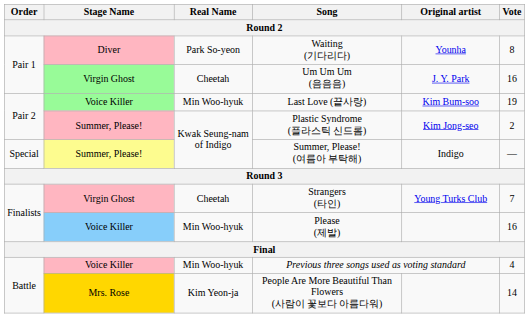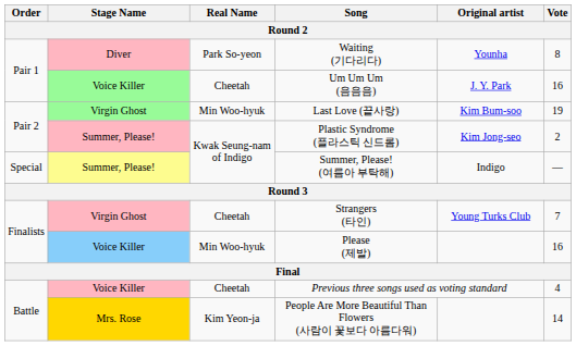 <table class="wikitable" style="text-align:center; width:95%;">
 <tr>
 <th style="width:1%;">Order</th>
 <th style="width:20%;">Stage Name</th>
 <th style="width:12%;">Real Name</th>
 <th style="width:23%;">Song</th>
 <th style="width:15%;">Original artist</th>
 <th style="width:1%;">Vote</th>
 </tr>
 <tr>
 <th colspan=6>Round 2</th>
 </tr>
 <tr>
 <td rowspan=2>Pair 1</td>
 <td bgcolor="lightpink">Diver</td>
 <td>Park So-yeon</td>
 <td>Waiting<br>(기다리다)</td>
 <td><a href='#'>Younha</a></td>
 <td>8</td>
 </tr>
 <tr>
-<td bgcolor="palegreen">Virgin Ghost</td>
+<td bgcolor="palegreen">Voice Killer</td>
 <td>Cheetah</td>
 <td>Um Um Um<br>(음음음)</td>
 <td><a href='#'>J. Y. Park</a></td>
 <td>16</td>
 </tr>
 <tr>
 <td rowspan=2>Pair 2</td>
-<td bgcolor="palegreen">Voice Killer</td>
+<td bgcolor="palegreen">Virgin Ghost</td>
 <td>Min Woo-hyuk</td>
 <td>Last Love (끝사랑)</td>
 <td><a href='#'>Kim Bum-soo</a></td>
 <td>19</td>
 </tr>
 <tr>
 <td bgcolor="lightpink">Summer, Please!</td>
 <td rowspan=2>Kwak Seung-nam of Indigo</td>
 <td>Plastic Syndrome<br>(플라스틱 신드롬)</td>
 <td><a href='#'>Kim Jong-seo</a></td>
 <td>2</td>
 </tr>
 <tr>
 <td>Special</td>
 <td bgcolor="#FDFC8F">Summer, Please!</td>
 <td>Summer, Please!<br>(여름아 부탁해)</td>
 <td>Indigo</td>
 <td>—</td>
 </tr>
 <tr>
 <th colspan=6>Round 3</th>
 </tr>
 <tr>
 <td rowspan=2>Finalists</td>
 <td bgcolor="lightpink">Virgin Ghost</td>
 <td>Cheetah</td>
 <td>Strangers<br>(타인)</td>
 <td><a href='#'>Young Turks Club</a></td>
 <td>7</td>
 </tr>
 <tr>
 <td bgcolor="lightskyblue">Voice Killer</td>
 <td>Min Woo-hyuk</td>
 <td>Please<br>(제발)</td>
 <td></td>
 <td>16</td>
 </tr>
 <tr>
 <th colspan=6>Final</th>
 </tr>
 <tr>
 <td rowspan=2>Battle</td>
 <td bgcolor="lightpink">Voice Killer</td>
-<td>Min Woo-hyuk</td>
+<td>Cheetah</td>
 <td colspan=2><em>Previous three songs used as voting standard</em></td>
 <td>4</td>
 </tr>
 <tr>
 <td bgcolor="gold">Mrs. Rose</td>
 <td>Kim Yeon-ja</td>
 <td>People Are More Beautiful Than Flowers<br>(사람이 꽃보다 아름다워)</td>
 <td></td>
 <td>14</td>
 </tr>
 </table>
